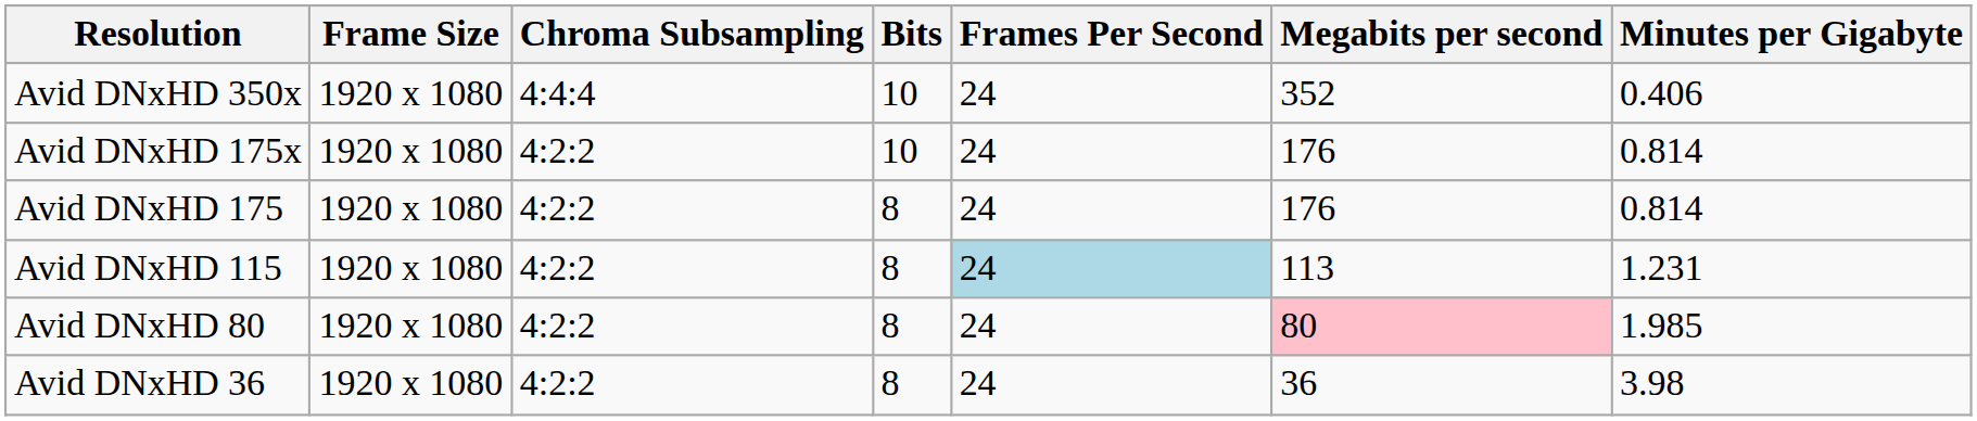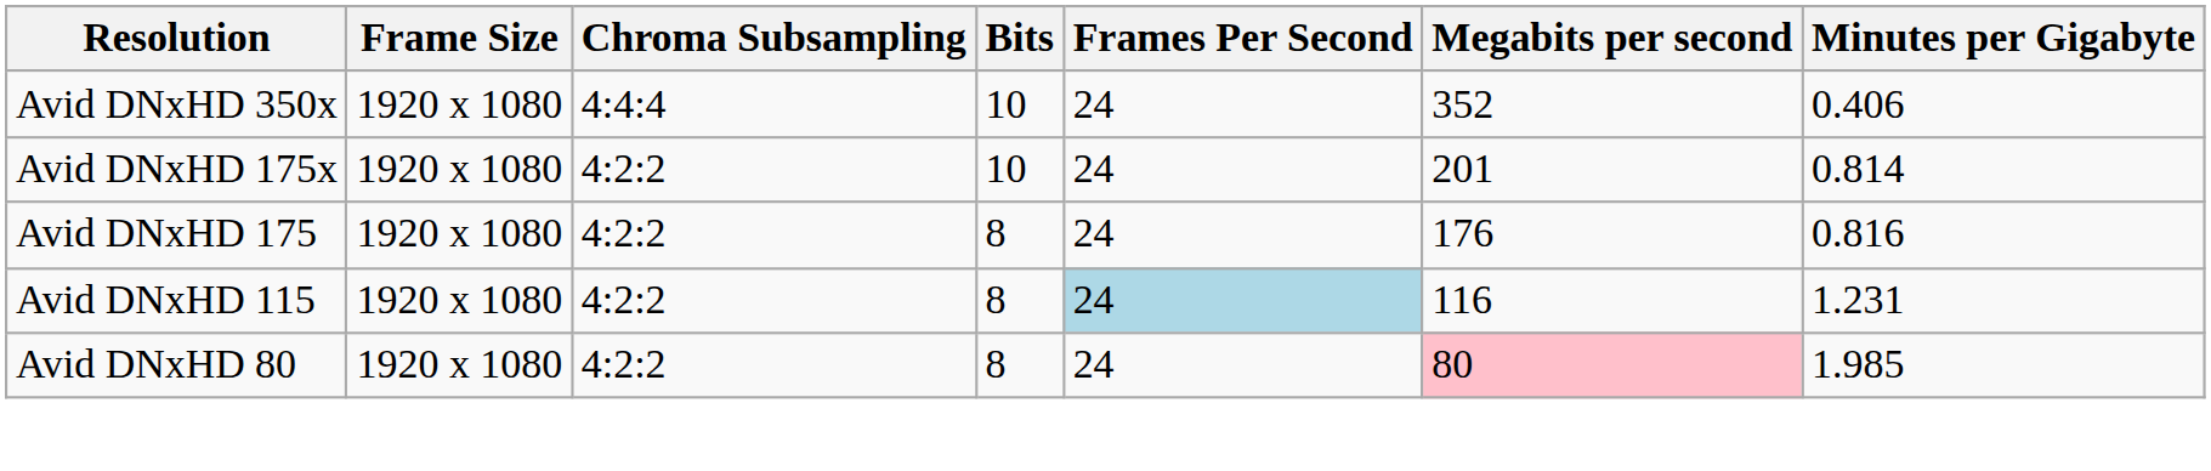 <table class="wikitable">
 <tr>
 <th>Resolution</th>
 <th>Frame Size</th>
 <th>Chroma Subsampling</th>
 <th>Bits</th>
 <th>Frames Per Second</th>
 <th>Megabits per second</th>
 <th>Minutes per Gigabyte</th>
 </tr>
 <tr>
 <td>Avid DNxHD 350x</td>
 <td>1920 x 1080</td>
 <td>4:4:4</td>
 <td>10</td>
 <td>24</td>
 <td>352</td>
 <td>0.406</td>
 </tr>
 <tr>
 <td>Avid DNxHD 175x</td>
 <td>1920 x 1080</td>
 <td>4:2:2</td>
 <td>10</td>
 <td>24</td>
-<td>176</td>
+<td>201</td>
 <td>0.814</td>
 </tr>
 <tr>
 <td>Avid DNxHD 175</td>
 <td>1920 x 1080</td>
 <td>4:2:2</td>
 <td>8</td>
 <td>24</td>
 <td>176</td>
-<td>0.814</td>
+<td>0.816</td>
 </tr>
 <tr>
 <td>Avid DNxHD 115</td>
 <td>1920 x 1080</td>
 <td>4:2:2</td>
 <td>8</td>
 <td style="background: lightblue;">24</td>
-<td>113</td>
+<td>116</td>
 <td>1.231</td>
 </tr>
 <tr>
 <td>Avid DNxHD 80</td>
 <td>1920 x 1080</td>
 <td>4:2:2</td>
 <td>8</td>
 <td>24</td>
 <td style="background: pink;">80</td>
 <td>1.985</td>
 </tr>
-<tr>
-<td>Avid DNxHD 36</td>
-<td>1920 x 1080</td>
-<td>4:2:2</td>
-<td>8</td>
-<td>24</td>
-<td>36</td>
-<td>3.98</td>
-</tr>
 </table>
